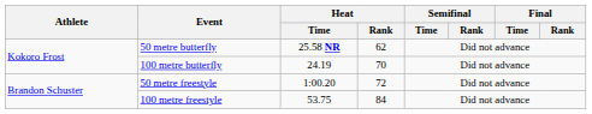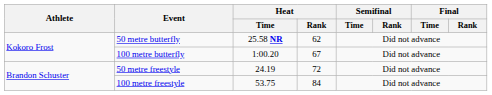 <table class="wikitable" style="text-align:center; font-size:90%; width:50%;">
 <tr>
 <th rowspan="2">Athlete</th>
 <th rowspan="2">Event</th>
 <th colspan="2">Heat</th>
 <th colspan="2">Semifinal</th>
 <th colspan="2">Final</th>
 </tr>
 <tr style="font-size:95%">
 <th>Time</th>
 <th>Rank</th>
 <th>Time</th>
 <th>Rank</th>
 <th>Time</th>
 <th>Rank</th>
 </tr>
 <tr>
 <td align=left rowspan=2><a href='#'>Kokoro Frost</a></td>
 <td align=left><a href='#'>50 metre butterfly</a></td>
 <td>25.58  <strong><a href='#'>NR</a></strong></td>
 <td>62</td>
 <td colspan=4>Did not advance</td>
 </tr>
 <tr>
 <td align=left><a href='#'>100 metre butterfly</a></td>
-<td>24.19</td>
-<td>70</td>
+<td>1:00.20</td>
+<td>67</td>
 <td colspan=4>Did not advance</td>
 </tr>
 <tr>
 <td align=left rowspan=2><a href='#'>Brandon Schuster</a></td>
 <td align=left><a href='#'>50 metre freestyle</a></td>
-<td>1:00.20</td>
+<td>24.19</td>
 <td>72</td>
 <td colspan=4>Did not advance</td>
 </tr>
 <tr>
 <td align=left><a href='#'>100 metre freestyle</a></td>
 <td>53.75</td>
 <td>84</td>
 <td colspan=4>Did not advance</td>
 </tr>
 </table>
